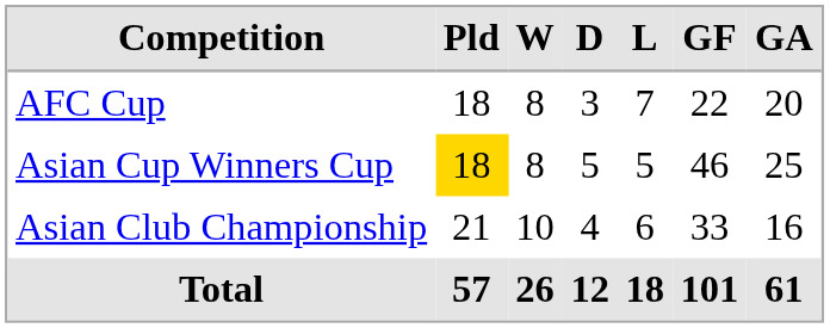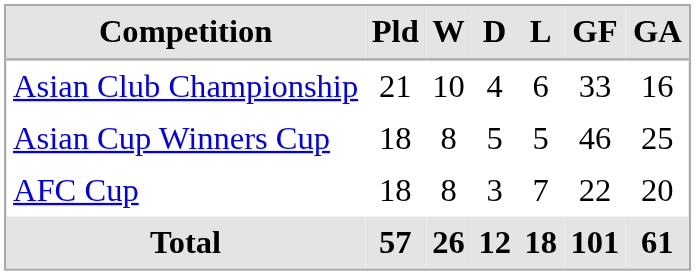 <table align=left cellspacing="0" cellpadding="3" style="border:1px solid #AAAAAA;font-size:90%">
 <tr bgcolor="#E4E4E4">
 <th style="border-bottom:1px solid #AAAAAA">Competition</th>
 <th style="border-bottom:1px solid #AAAAAA" align="center">Pld</th>
 <th style="border-bottom:1px solid #AAAAAA" align="center">W</th>
 <th style="border-bottom:1px solid #AAAAAA" align="center">D</th>
 <th style="border-bottom:1px solid #AAAAAA" align="center">L</th>
 <th style="border-bottom:1px solid #AAAAAA" align="center">GF</th>
 <th style="border-bottom:1px solid #AAAAAA" align="center">GA</th>
 </tr>
 <tr>
+<td><a href='#'>Asian Club Championship</a></td>
+<td align="center">21</td>
+<td align="center">10</td>
+<td align="center">4</td>
+<td align="center">6</td>
+<td align="center">33</td>
+<td align="center">16</td>
+</tr>
+<tr>
+<td><a href='#'>Asian Cup Winners Cup</a></td>
+<td align="center">18</td>
+<td align="center">8</td>
+<td align="center">5</td>
+<td align="center">5</td>
+<td align="center">46</td>
+<td align="center">25</td>
+</tr>
+<tr>
 <td><a href='#'>AFC Cup</a></td>
 <td align="center">18</td>
 <td align="center">8</td>
 <td align="center">3</td>
 <td align="center">7</td>
 <td align="center">22</td>
 <td align="center">20</td>
-</tr>
-<tr>
-<td><a href='#'>Asian Cup Winners Cup</a></td>
-<td align="center" style="background: gold;">18</td>
-<td align="center">8</td>
-<td align="center">5</td>
-<td align="center">5</td>
-<td align="center">46</td>
-<td align="center">25</td>
-</tr>
-<tr>
-<td><a href='#'>Asian Club Championship</a></td>
-<td align="center">21</td>
-<td align="center">10</td>
-<td align="center">4</td>
-<td align="center">6</td>
-<td align="center">33</td>
-<td align="center">16</td>
 </tr>
 <tr>
 </tr>
 <tr style="background:#E4E4E4;">
 <th ! colspan="1"  align="centre">Total</th>
 <th>57</th>
 <th>26</th>
 <th>12</th>
 <th>18</th>
 <th>101</th>
 <th>61</th>
 </tr>
 <tr>
 </tr>
 </table>
